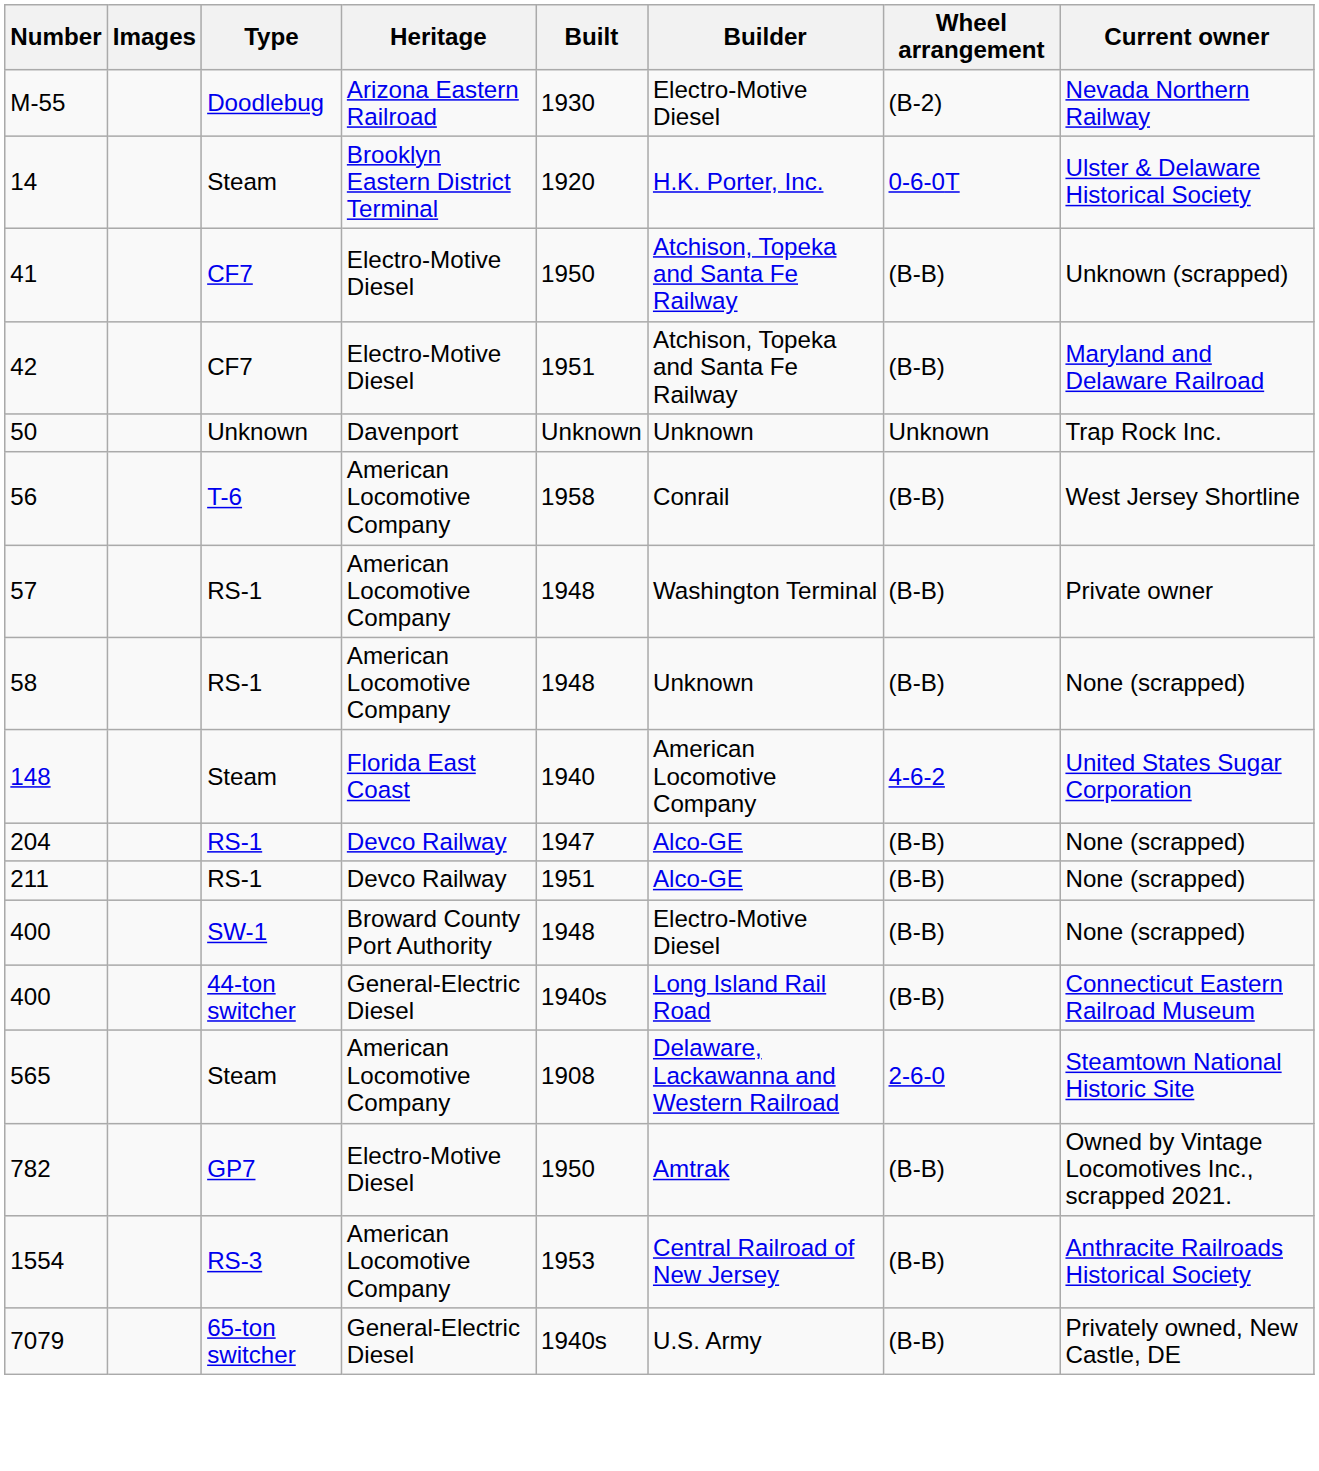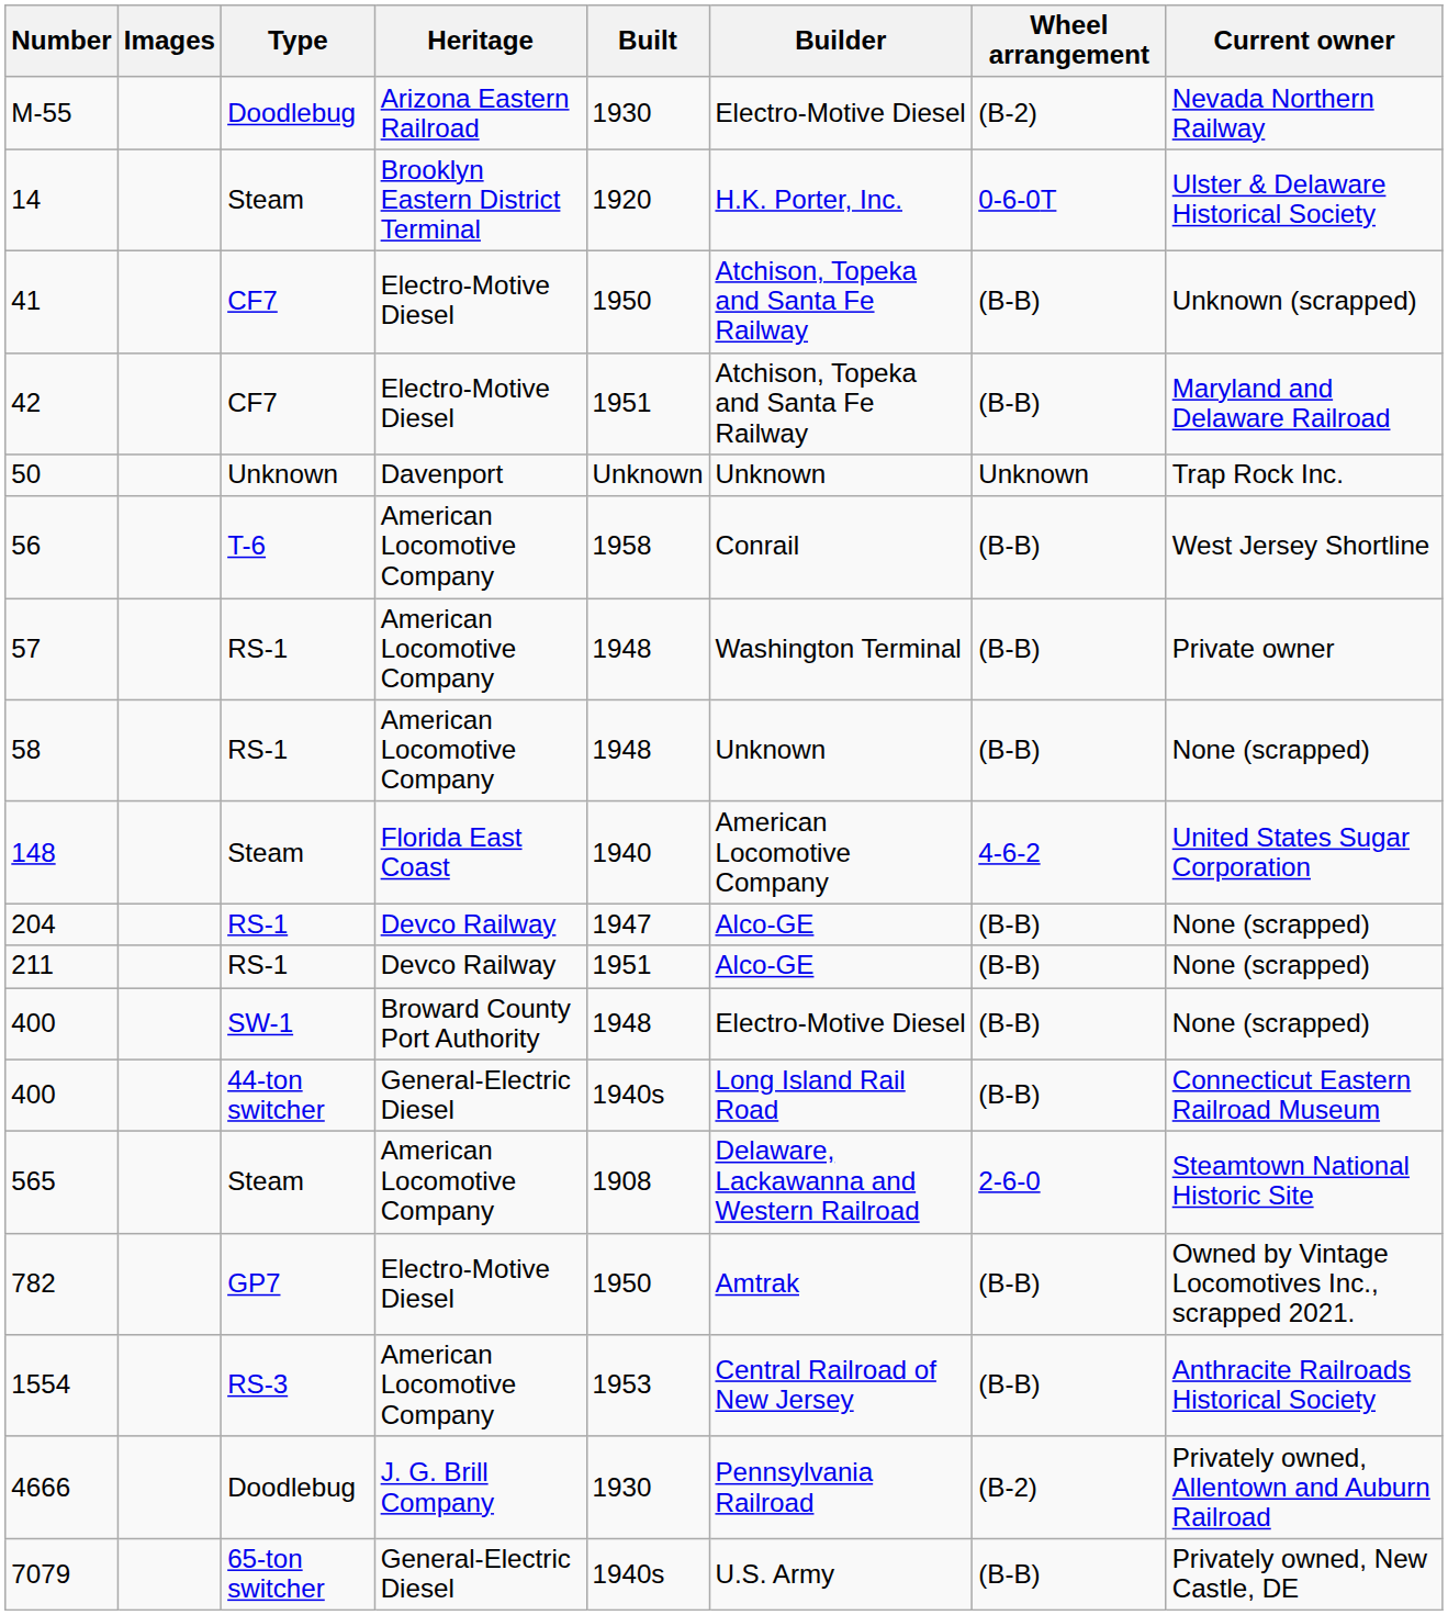 <table class="wikitable">
 <tr>
 <th>Number</th>
 <th>Images</th>
 <th>Type</th>
 <th>Heritage</th>
 <th>Built</th>
 <th>Builder</th>
 <th>Wheel arrangement</th>
 <th>Current owner</th>
 </tr>
 <tr>
 <td>M-55</td>
 <td></td>
 <td><a href='#'>Doodlebug</a></td>
 <td><a href='#'>Arizona Eastern Railroad</a></td>
 <td>1930</td>
 <td>Electro-Motive Diesel</td>
 <td>(B-2)</td>
 <td><a href='#'>Nevada Northern Railway</a></td>
 </tr>
 <tr>
 <td>14</td>
 <td></td>
 <td>Steam</td>
 <td><a href='#'>Brooklyn Eastern District Terminal</a></td>
 <td>1920</td>
 <td><a href='#'>H.K. Porter, Inc.</a></td>
 <td><a href='#'>0-6-0</a><a href='#'>T</a></td>
 <td><a href='#'>Ulster & Delaware Historical Society</a></td>
 </tr>
 <tr>
 <td>41</td>
 <td></td>
 <td><a href='#'>CF7</a></td>
 <td>Electro-Motive Diesel</td>
 <td>1950</td>
 <td><a href='#'>Atchison, Topeka and Santa Fe Railway</a></td>
 <td>(B-B)</td>
 <td>Unknown (scrapped)</td>
 </tr>
 <tr>
 <td>42</td>
 <td></td>
 <td>CF7</td>
 <td>Electro-Motive Diesel</td>
 <td>1951</td>
 <td>Atchison, Topeka and Santa Fe Railway</td>
 <td>(B-B)</td>
 <td><a href='#'>Maryland and Delaware Railroad</a></td>
 </tr>
 <tr>
 <td>50</td>
 <td></td>
 <td>Unknown</td>
 <td>Davenport</td>
 <td>Unknown</td>
 <td>Unknown</td>
 <td>Unknown</td>
 <td>Trap Rock Inc.</td>
 </tr>
 <tr>
 <td>56</td>
 <td></td>
 <td><a href='#'>T-6</a></td>
 <td>American Locomotive Company</td>
 <td>1958</td>
 <td>Conrail</td>
 <td>(B-B)</td>
 <td>West Jersey Shortline</td>
 </tr>
 <tr>
 <td>57</td>
 <td></td>
 <td>RS-1</td>
 <td>American Locomotive Company</td>
 <td>1948</td>
 <td>Washington Terminal</td>
 <td>(B-B)</td>
 <td>Private owner</td>
 </tr>
 <tr>
 <td>58</td>
 <td></td>
 <td>RS-1</td>
 <td>American Locomotive Company</td>
 <td>1948</td>
 <td>Unknown</td>
 <td>(B-B)</td>
 <td>None (scrapped)</td>
 </tr>
 <tr>
 <td><a href='#'>148</a></td>
 <td></td>
 <td>Steam</td>
 <td><a href='#'>Florida East Coast</a></td>
 <td>1940</td>
 <td>American Locomotive Company</td>
 <td><a href='#'>4-6-2</a></td>
 <td><a href='#'>United States Sugar Corporation</a></td>
 </tr>
 <tr>
 <td>204</td>
 <td></td>
 <td><a href='#'>RS-1</a></td>
 <td><a href='#'>Devco Railway</a></td>
 <td>1947</td>
 <td><a href='#'>Alco-GE</a></td>
 <td>(B-B)</td>
 <td>None (scrapped)</td>
 </tr>
 <tr>
 <td>211</td>
 <td></td>
 <td>RS-1</td>
 <td>Devco Railway</td>
 <td>1951</td>
 <td><a href='#'>Alco-GE</a></td>
 <td>(B-B)</td>
 <td>None (scrapped)</td>
 </tr>
 <tr>
 <td>400</td>
 <td></td>
 <td><a href='#'>SW-1</a></td>
 <td>Broward County Port Authority</td>
 <td>1948</td>
 <td>Electro-Motive Diesel</td>
 <td>(B-B)</td>
 <td>None (scrapped)</td>
 </tr>
 <tr>
 <td>400</td>
 <td></td>
 <td><a href='#'>44-ton switcher</a></td>
 <td>General-Electric Diesel</td>
 <td>1940s</td>
 <td><a href='#'>Long Island Rail Road</a></td>
 <td>(B-B)</td>
 <td><a href='#'>Connecticut Eastern Railroad Museum</a></td>
 </tr>
 <tr>
 <td>565</td>
 <td></td>
 <td>Steam</td>
 <td>American Locomotive Company</td>
 <td>1908</td>
 <td><a href='#'>Delaware, Lackawanna and Western Railroad</a></td>
 <td><a href='#'>2-6-0</a></td>
 <td><a href='#'>Steamtown National Historic Site</a></td>
 </tr>
 <tr>
 <td>782</td>
 <td></td>
 <td><a href='#'>GP7</a></td>
 <td>Electro-Motive Diesel</td>
 <td>1950</td>
 <td><a href='#'>Amtrak</a></td>
 <td>(B-B)</td>
 <td>Owned by Vintage Locomotives Inc., scrapped 2021.</td>
 </tr>
 <tr>
 <td>1554</td>
 <td><br></td>
 <td><a href='#'>RS-3</a></td>
 <td>American Locomotive Company</td>
 <td>1953</td>
 <td><a href='#'>Central Railroad of New Jersey</a></td>
 <td>(B-B)</td>
 <td><a href='#'>Anthracite Railroads Historical Society</a></td>
 </tr>
 <tr>
+<td>4666</td>
+<td></td>
+<td>Doodlebug</td>
+<td><a href='#'>J. G. Brill Company</a></td>
+<td>1930</td>
+<td><a href='#'>Pennsylvania Railroad</a></td>
+<td>(B-2)</td>
+<td>Privately owned, <a href='#'>Allentown and Auburn Railroad</a></td>
+</tr>
+<tr>
 <td>7079</td>
 <td></td>
 <td><a href='#'>65-ton switcher</a></td>
 <td>General-Electric Diesel</td>
 <td>1940s</td>
 <td>U.S. Army</td>
 <td>(B-B)</td>
 <td>Privately owned, New Castle, DE</td>
 </tr>
 </table>
